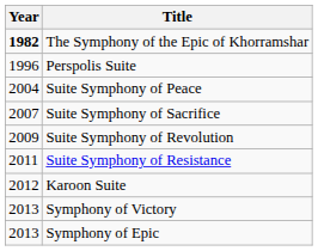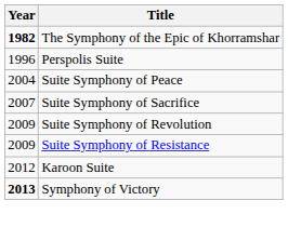 <table class="wikitable">
 <tr>
 <th>Year</th>
 <th>Title</th>
 </tr>
 <tr>
 <td><strong>1982</strong></td>
 <td>The Symphony of the Epic of Khorramshar</td>
 </tr>
 <tr>
 <td>1996</td>
 <td>Perspolis Suite</td>
 </tr>
 <tr>
 <td>2004</td>
 <td>Suite Symphony of Peace</td>
 </tr>
 <tr>
 <td>2007</td>
 <td>Suite Symphony of Sacrifice</td>
 </tr>
 <tr>
 <td>2009</td>
 <td>Suite Symphony of Revolution</td>
 </tr>
 <tr>
-<td>2011</td>
+<td>2009</td>
 <td><a href='#'>Suite Symphony of Resistance</a></td>
 </tr>
 <tr>
 <td>2012</td>
 <td>Karoon Suite</td>
 </tr>
 <tr>
-<td>2013</td>
+<td><strong>2013</strong></td>
 <td>Symphony of Victory</td>
 </tr>
-<tr>
-<td>2013</td>
-<td>Symphony of Epic</td>
-</tr>
 </table>
